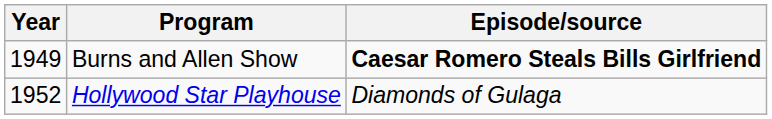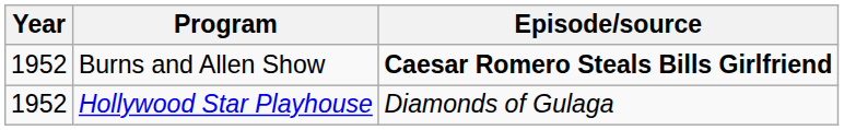 <table class="wikitable">
 <tr>
 <th>Year</th>
 <th>Program</th>
 <th>Episode/source</th>
 </tr>
 <tr>
-<td>1949</td>
+<td>1952</td>
 <td>Burns and Allen Show</td>
 <td><strong>Caesar Romero Steals Bills Girlfriend</strong></td>
 </tr>
 <tr>
 <td>1952</td>
 <td><em><a href='#'>Hollywood Star Playhouse</a></em></td>
 <td><em>Diamonds of Gulaga</em></td>
 </tr>
 </table>
